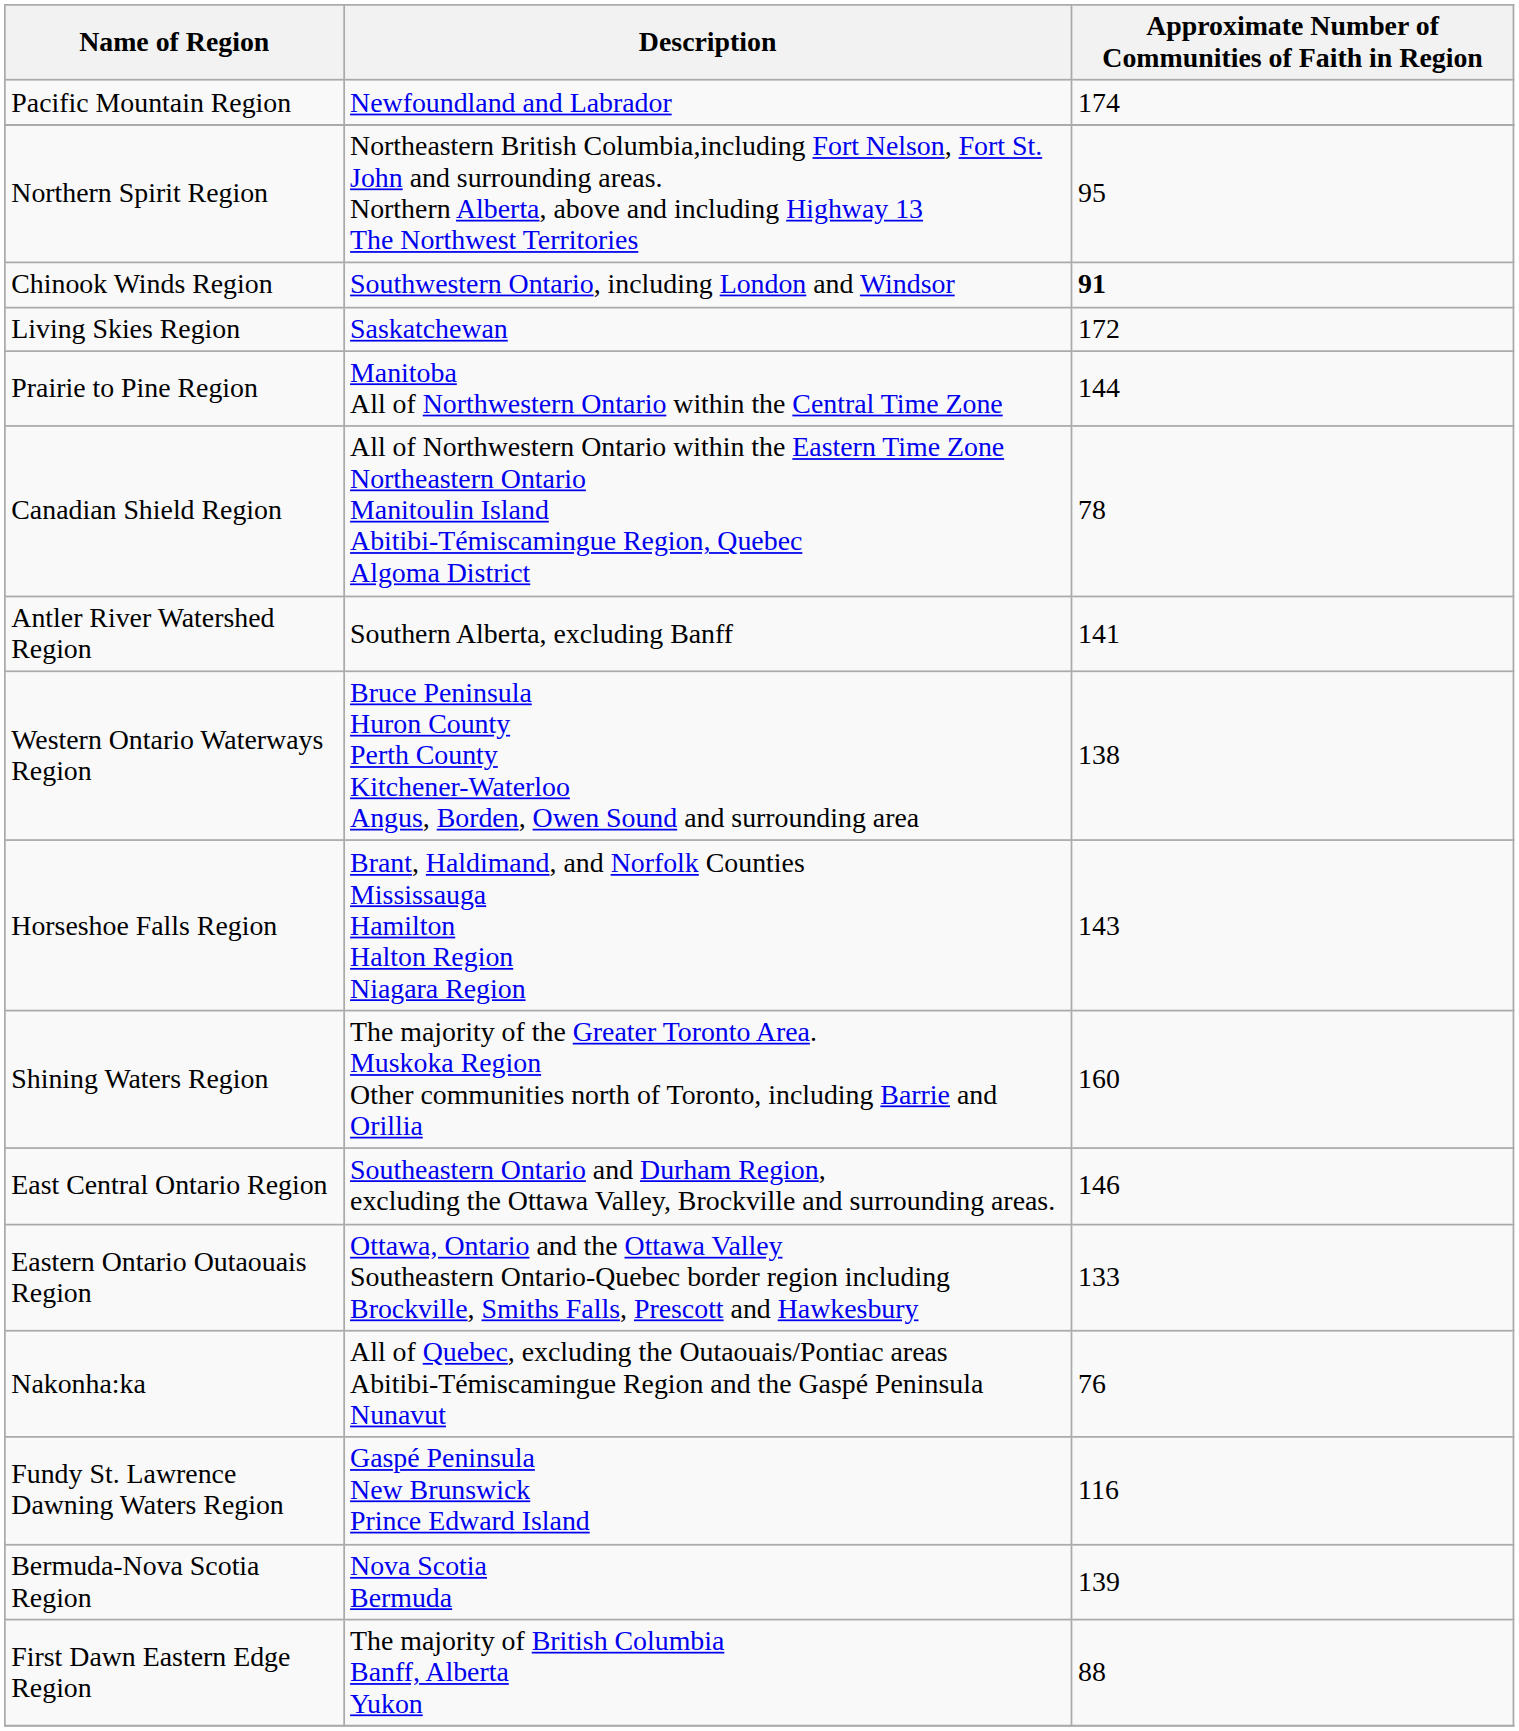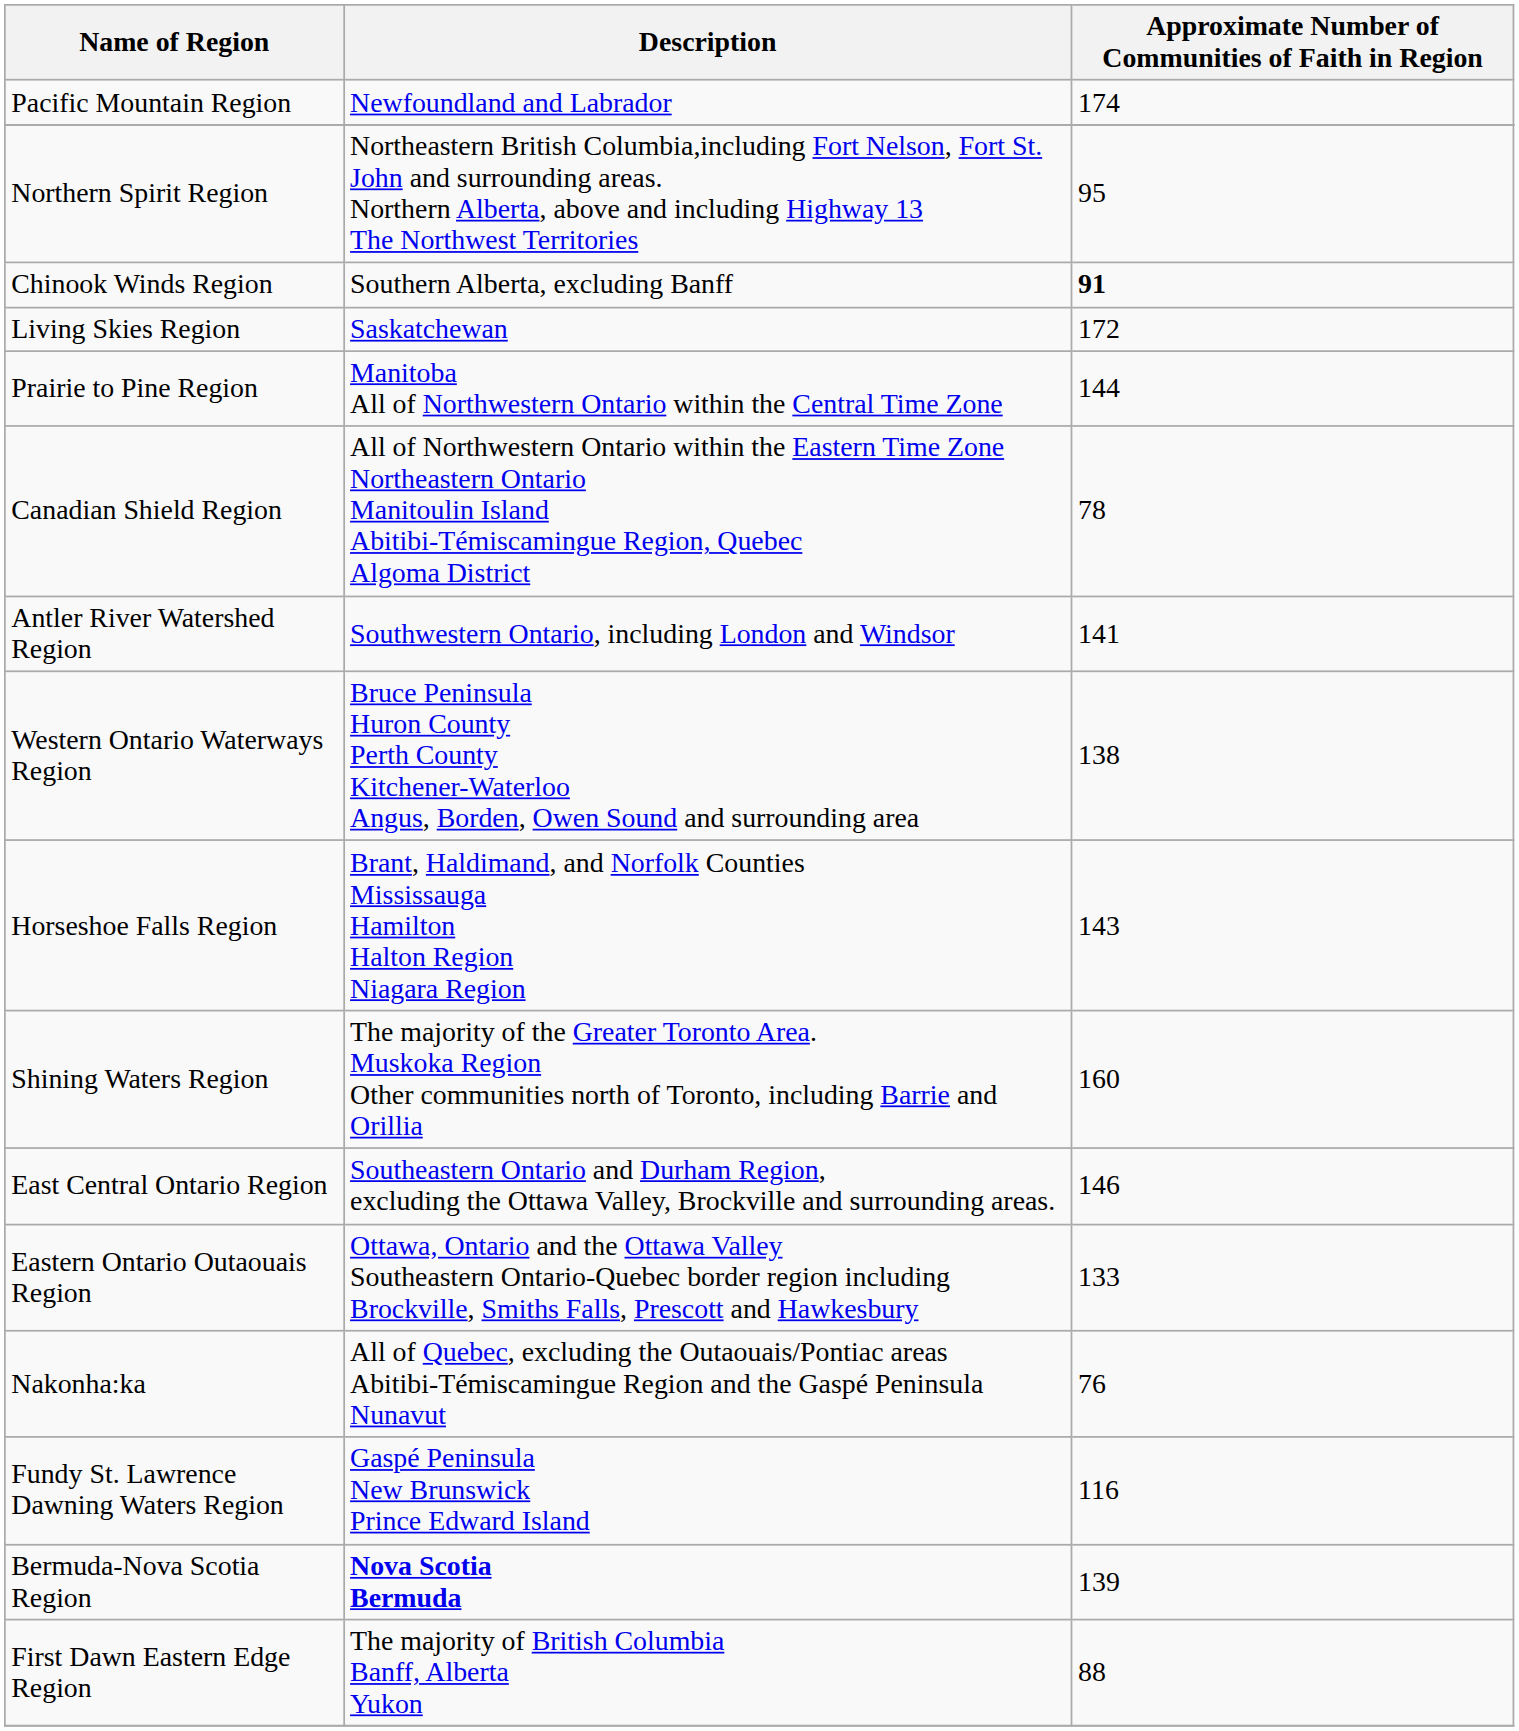 <table class="wikitable">
 <tr>
 <th>Name of Region</th>
 <th>Description</th>
 <th>Approximate Number of Communities of Faith in Region</th>
 </tr>
 <tr>
 <td>Pacific Mountain Region</td>
 <td><a href='#'>Newfoundland and Labrador</a></td>
 <td>174</td>
 </tr>
 <tr>
 </tr>
 <tr>
 <td>Northern Spirit Region</td>
 <td>Northeastern British Columbia,including <a href='#'>Fort Nelson</a>, <a href='#'>Fort St. John</a> and surrounding areas.<br>Northern <a href='#'>Alberta</a>, above and including <a href='#'>Highway 13</a><br><a href='#'>The Northwest Territories</a></td>
 <td>95</td>
 </tr>
 <tr>
 <td>Chinook Winds Region</td>
-<td><a href='#'>Southwestern Ontario</a>, including <a href='#'>London</a> and <a href='#'>Windsor</a></td>
+<td>Southern Alberta, excluding Banff</td>
 <td><strong>91</strong></td>
 </tr>
 <tr>
 <td>Living Skies Region</td>
 <td><a href='#'>Saskatchewan</a></td>
 <td>172</td>
 </tr>
 <tr>
 <td>Prairie to Pine Region</td>
 <td><a href='#'>Manitoba</a><br>All of <a href='#'>Northwestern Ontario</a> within the <a href='#'>Central Time Zone</a></td>
 <td>144</td>
 </tr>
 <tr>
 <td>Canadian Shield Region</td>
 <td>All of Northwestern Ontario within the <a href='#'>Eastern Time Zone</a><br><a href='#'>Northeastern Ontario</a> <br><a href='#'>Manitoulin Island</a> <br><a href='#'>Abitibi-Témiscamingue Region, Quebec</a><br><a href='#'>Algoma District</a></td>
 <td>78</td>
 </tr>
 <tr>
 <td>Antler River Watershed Region</td>
-<td>Southern Alberta, excluding Banff</td>
+<td><a href='#'>Southwestern Ontario</a>, including <a href='#'>London</a> and <a href='#'>Windsor</a></td>
 <td>141</td>
 </tr>
 <tr>
 <td>Western Ontario Waterways Region</td>
 <td><a href='#'>Bruce Peninsula</a><br><a href='#'>Huron County</a><br><a href='#'>Perth County</a><br><a href='#'>Kitchener-Waterloo</a> <br> <a href='#'>Angus</a>, <a href='#'>Borden</a>, <a href='#'>Owen Sound</a> and surrounding area</td>
 <td>138</td>
 </tr>
 <tr>
 <td>Horseshoe Falls Region</td>
 <td><a href='#'>Brant</a>, <a href='#'>Haldimand</a>, and <a href='#'>Norfolk</a> Counties<br><a href='#'>Mississauga</a><br><a href='#'>Hamilton</a><br><a href='#'>Halton Region</a><br><a href='#'>Niagara Region</a></td>
 <td>143</td>
 </tr>
 <tr>
 <td>Shining Waters Region</td>
 <td>The majority of the <a href='#'>Greater Toronto Area</a>.<br><a href='#'>Muskoka Region</a><br>Other communities north of Toronto, including <a href='#'>Barrie</a> and <a href='#'>Orillia</a></td>
 <td>160</td>
 </tr>
 <tr>
 <td>East Central Ontario Region</td>
 <td><a href='#'>Southeastern Ontario</a> and <a href='#'>Durham Region</a>,<br>excluding the Ottawa Valley, Brockville and surrounding areas.</td>
 <td>146</td>
 </tr>
 <tr>
 <td>Eastern Ontario Outaouais Region</td>
 <td><a href='#'>Ottawa, Ontario</a> and the <a href='#'>Ottawa Valley</a><br>Southeastern Ontario-Quebec border region including <a href='#'>Brockville</a>, <a href='#'>Smiths Falls</a>, <a href='#'>Prescott</a> and <a href='#'>Hawkesbury</a></td>
 <td>133</td>
 </tr>
 <tr>
 <td>Nakonha:ka</td>
 <td>All of <a href='#'>Quebec</a>, excluding the Outaouais/Pontiac areas <br>Abitibi-Témiscamingue Region and the Gaspé Peninsula<br><a href='#'>Nunavut</a></td>
 <td>76</td>
 </tr>
 <tr>
 <td>Fundy St. Lawrence Dawning Waters Region</td>
 <td><a href='#'>Gaspé Peninsula</a> <br><a href='#'>New Brunswick</a> <br><a href='#'>Prince Edward Island</a></td>
 <td>116</td>
 </tr>
 <tr>
 <td>Bermuda-Nova Scotia Region</td>
-<td><a href='#'>Nova Scotia</a><br><a href='#'>Bermuda</a></td>
+<td><strong><a href='#'>Nova Scotia</a><br><a href='#'>Bermuda</a></strong></td>
 <td>139</td>
 </tr>
 <tr>
 <td>First Dawn Eastern Edge Region</td>
 <td>The majority of <a href='#'>British Columbia</a><br><a href='#'>Banff, Alberta</a><br><a href='#'>Yukon</a></td>
 <td>88</td>
 </tr>
 <tr>
 </tr>
 </table>
